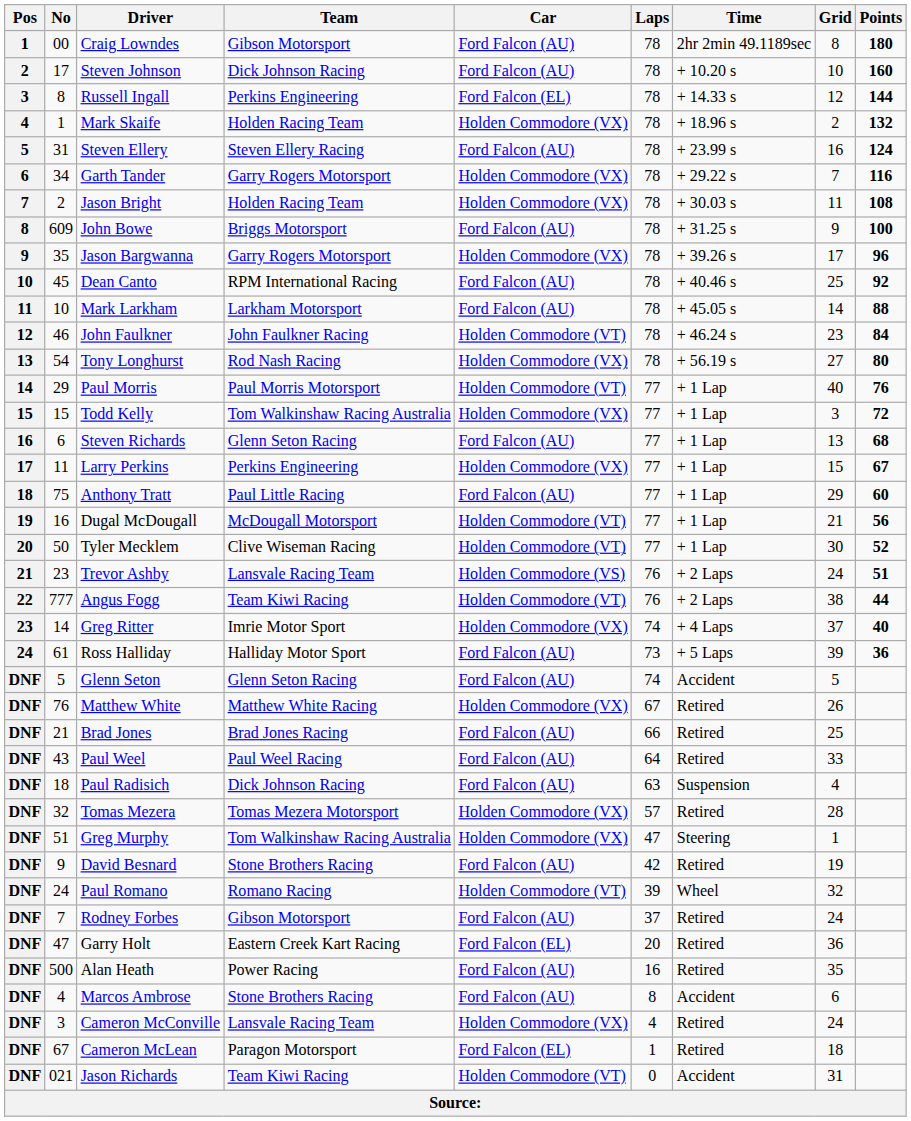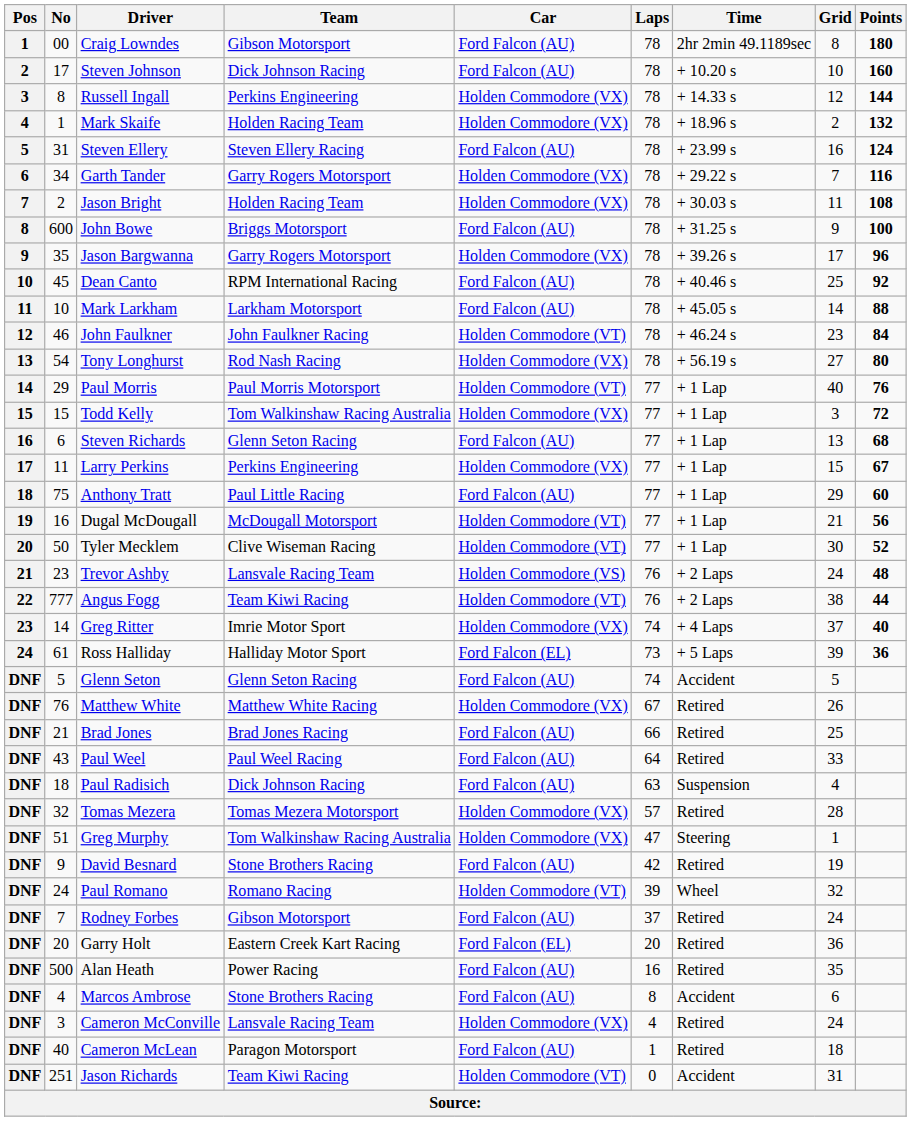 <table class="wikitable" style="font-size: 85%;">
 <tr>
 <th>Pos</th>
 <th>No</th>
 <th>Driver</th>
 <th>Team</th>
 <th>Car</th>
 <th>Laps</th>
 <th>Time</th>
 <th>Grid</th>
 <th>Points</th>
 </tr>
 <tr>
 <th>1</th>
 <td align=center>00</td>
 <td> <a href='#'>Craig Lowndes</a></td>
 <td><a href='#'>Gibson Motorsport</a></td>
 <td><a href='#'>Ford Falcon (AU)</a></td>
 <td align=center>78</td>
 <td>2hr 2min 49.1189sec</td>
 <td align=center>8</td>
 <td align=center><strong>180</strong></td>
 </tr>
 <tr>
 <th>2</th>
 <td align=center>17</td>
 <td> <a href='#'>Steven Johnson</a></td>
 <td><a href='#'>Dick Johnson Racing</a></td>
 <td><a href='#'>Ford Falcon (AU)</a></td>
 <td align=center>78</td>
 <td>+ 10.20 s</td>
 <td align=center>10</td>
 <td align=center><strong>160</strong></td>
 </tr>
 <tr>
 <th>3</th>
 <td align=center>8</td>
 <td> <a href='#'>Russell Ingall</a></td>
 <td><a href='#'>Perkins Engineering</a></td>
-<td><a href='#'>Ford Falcon (EL)</a></td>
+<td><a href='#'>Holden Commodore (VX)</a></td>
 <td align=center>78</td>
 <td>+ 14.33 s</td>
 <td align=center>12</td>
 <td align=center><strong>144</strong></td>
 </tr>
 <tr>
 <th>4</th>
 <td align=center>1</td>
 <td> <a href='#'>Mark Skaife</a></td>
 <td><a href='#'>Holden Racing Team</a></td>
 <td><a href='#'>Holden Commodore (VX)</a></td>
 <td align=center>78</td>
 <td>+ 18.96 s</td>
 <td align=center>2</td>
 <td align=center><strong>132</strong></td>
 </tr>
 <tr>
 <th>5</th>
 <td align=center>31</td>
 <td> <a href='#'>Steven Ellery</a></td>
 <td><a href='#'>Steven Ellery Racing</a></td>
 <td><a href='#'>Ford Falcon (AU)</a></td>
 <td align=center>78</td>
 <td>+ 23.99 s</td>
 <td align=center>16</td>
 <td align=center><strong>124</strong></td>
 </tr>
 <tr>
 <th>6</th>
 <td align=center>34</td>
 <td> <a href='#'>Garth Tander</a></td>
 <td><a href='#'>Garry Rogers Motorsport</a></td>
 <td><a href='#'>Holden Commodore (VX)</a></td>
 <td align=center>78</td>
 <td>+ 29.22 s</td>
 <td align=center>7</td>
 <td align=center><strong>116</strong></td>
 </tr>
 <tr>
 <th>7</th>
 <td align=center>2</td>
 <td> <a href='#'>Jason Bright</a></td>
 <td><a href='#'>Holden Racing Team</a></td>
 <td><a href='#'>Holden Commodore (VX)</a></td>
 <td align=center>78</td>
 <td>+ 30.03 s</td>
 <td align=center>11</td>
 <td align=center><strong>108</strong></td>
 </tr>
 <tr>
 <th>8</th>
-<td align=center>609</td>
+<td align=center>600</td>
 <td> <a href='#'>John Bowe</a></td>
 <td><a href='#'>Briggs Motorsport</a></td>
 <td><a href='#'>Ford Falcon (AU)</a></td>
 <td align=center>78</td>
 <td>+ 31.25 s</td>
 <td align=center>9</td>
 <td align=center><strong>100</strong></td>
 </tr>
 <tr>
 <th>9</th>
 <td align=center>35</td>
 <td> <a href='#'>Jason Bargwanna</a></td>
 <td><a href='#'>Garry Rogers Motorsport</a></td>
 <td><a href='#'>Holden Commodore (VX)</a></td>
 <td align=center>78</td>
 <td>+ 39.26 s</td>
 <td align=center>17</td>
 <td align=center><strong>96</strong></td>
 </tr>
 <tr>
 <th>10</th>
 <td align=center>45</td>
 <td> <a href='#'>Dean Canto</a></td>
 <td>RPM International Racing</td>
 <td><a href='#'>Ford Falcon (AU)</a></td>
 <td align=center>78</td>
 <td>+ 40.46 s</td>
 <td align=center>25</td>
 <td align=center><strong>92</strong></td>
 </tr>
 <tr>
 <th>11</th>
 <td align=center>10</td>
 <td> <a href='#'>Mark Larkham</a></td>
 <td><a href='#'>Larkham Motorsport</a></td>
 <td><a href='#'>Ford Falcon (AU)</a></td>
 <td align=center>78</td>
 <td>+ 45.05 s</td>
 <td align=center>14</td>
 <td align=center><strong>88</strong></td>
 </tr>
 <tr>
 <th>12</th>
 <td align=center>46</td>
 <td> <a href='#'>John Faulkner</a></td>
 <td><a href='#'>John Faulkner Racing</a></td>
 <td><a href='#'>Holden Commodore (VT)</a></td>
 <td align=center>78</td>
 <td>+ 46.24 s</td>
 <td align=center>23</td>
 <td align=center><strong>84</strong></td>
 </tr>
 <tr>
 <th>13</th>
 <td align=center>54</td>
 <td> <a href='#'>Tony Longhurst</a></td>
 <td><a href='#'>Rod Nash Racing</a></td>
 <td><a href='#'>Holden Commodore (VX)</a></td>
 <td align=center>78</td>
 <td>+ 56.19 s</td>
 <td align=center>27</td>
 <td align=center><strong>80</strong></td>
 </tr>
 <tr>
 <th>14</th>
 <td align=center>29</td>
 <td> <a href='#'>Paul Morris</a></td>
 <td><a href='#'>Paul Morris Motorsport</a></td>
 <td><a href='#'>Holden Commodore (VT)</a></td>
 <td align=center>77</td>
 <td>+ 1 Lap</td>
 <td align=center>40</td>
 <td align=center><strong>76</strong></td>
 </tr>
 <tr>
 <th>15</th>
 <td align=center>15</td>
 <td> <a href='#'>Todd Kelly</a></td>
 <td><a href='#'>Tom Walkinshaw Racing Australia</a></td>
 <td><a href='#'>Holden Commodore (VX)</a></td>
 <td align=center>77</td>
 <td>+ 1 Lap</td>
 <td align=center>3</td>
 <td align=center><strong>72</strong></td>
 </tr>
 <tr>
 <th>16</th>
 <td align=center>6</td>
 <td> <a href='#'>Steven Richards</a></td>
 <td><a href='#'>Glenn Seton Racing</a></td>
 <td><a href='#'>Ford Falcon (AU)</a></td>
 <td align=center>77</td>
 <td>+ 1 Lap</td>
 <td align=center>13</td>
 <td align=center><strong>68</strong></td>
 </tr>
 <tr>
 <th>17</th>
 <td align=center>11</td>
 <td> <a href='#'>Larry Perkins</a></td>
 <td><a href='#'>Perkins Engineering</a></td>
 <td><a href='#'>Holden Commodore (VX)</a></td>
 <td align=center>77</td>
 <td>+ 1 Lap</td>
 <td align=center>15</td>
 <td align=center><strong>67</strong></td>
 </tr>
 <tr>
 <th>18</th>
 <td align=center>75</td>
 <td> <a href='#'>Anthony Tratt</a></td>
 <td><a href='#'>Paul Little Racing</a></td>
 <td><a href='#'>Ford Falcon (AU)</a></td>
 <td align=center>77</td>
 <td>+ 1 Lap</td>
 <td align=center>29</td>
 <td align=center><strong>60</strong></td>
 </tr>
 <tr>
 <th>19</th>
 <td align=center>16</td>
 <td> Dugal McDougall</td>
 <td><a href='#'>McDougall Motorsport</a></td>
 <td><a href='#'>Holden Commodore (VT)</a></td>
 <td align=center>77</td>
 <td>+ 1 Lap</td>
 <td align=center>21</td>
 <td align=center><strong>56</strong></td>
 </tr>
 <tr>
 <th>20</th>
 <td align=center>50</td>
 <td> Tyler Mecklem</td>
 <td>Clive Wiseman Racing</td>
 <td><a href='#'>Holden Commodore (VT)</a></td>
 <td align=center>77</td>
 <td>+ 1 Lap</td>
 <td align=center>30</td>
 <td align=center><strong>52</strong></td>
 </tr>
 <tr>
 <th>21</th>
 <td align=center>23</td>
 <td> <a href='#'>Trevor Ashby</a></td>
 <td><a href='#'>Lansvale Racing Team</a></td>
 <td><a href='#'>Holden Commodore (VS)</a></td>
 <td align=center>76</td>
 <td>+ 2 Laps</td>
 <td align=center>24</td>
-<td align=center><strong>51</strong></td>
+<td align=center><strong>48</strong></td>
 </tr>
 <tr>
 <th>22</th>
 <td align=center>777</td>
 <td> <a href='#'>Angus Fogg</a></td>
 <td><a href='#'>Team Kiwi Racing</a></td>
 <td><a href='#'>Holden Commodore (VT)</a></td>
 <td align=center>76</td>
 <td>+ 2 Laps</td>
 <td align=center>38</td>
 <td align=center><strong>44</strong></td>
 </tr>
 <tr>
 <th>23</th>
 <td align=center>14</td>
 <td> <a href='#'>Greg Ritter</a></td>
 <td>Imrie Motor Sport</td>
 <td><a href='#'>Holden Commodore (VX)</a></td>
 <td align=center>74</td>
 <td>+ 4 Laps</td>
 <td align=center>37</td>
 <td align=center><strong>40</strong></td>
 </tr>
 <tr>
 <th>24</th>
 <td align=center>61</td>
 <td> Ross Halliday</td>
 <td>Halliday Motor Sport</td>
-<td><a href='#'>Ford Falcon (AU)</a></td>
+<td><a href='#'>Ford Falcon (EL)</a></td>
 <td align=center>73</td>
 <td>+ 5 Laps</td>
 <td align=center>39</td>
 <td align=center><strong>36</strong></td>
 </tr>
 <tr>
 <th>DNF</th>
 <td align=center>5</td>
 <td> <a href='#'>Glenn Seton</a></td>
 <td><a href='#'>Glenn Seton Racing</a></td>
 <td><a href='#'>Ford Falcon (AU)</a></td>
 <td align=center>74</td>
 <td>Accident</td>
 <td align=center>5</td>
 <td></td>
 </tr>
 <tr>
 <th>DNF</th>
 <td align=center>76</td>
 <td> <a href='#'>Matthew White</a></td>
 <td><a href='#'>Matthew White Racing</a></td>
 <td><a href='#'>Holden Commodore (VX)</a></td>
 <td align=center>67</td>
 <td>Retired</td>
 <td align=center>26</td>
 <td></td>
 </tr>
 <tr>
 <th>DNF</th>
 <td align=center>21</td>
 <td> <a href='#'>Brad Jones</a></td>
 <td><a href='#'>Brad Jones Racing</a></td>
 <td><a href='#'>Ford Falcon (AU)</a></td>
 <td align=center>66</td>
 <td>Retired</td>
 <td align=center>25</td>
 <td></td>
 </tr>
 <tr>
 <th>DNF</th>
 <td align=center>43</td>
 <td> <a href='#'>Paul Weel</a></td>
 <td><a href='#'>Paul Weel Racing</a></td>
 <td><a href='#'>Ford Falcon (AU)</a></td>
 <td align=center>64</td>
 <td>Retired</td>
 <td align=center>33</td>
 <td></td>
 </tr>
 <tr>
 <th>DNF</th>
 <td align=center>18</td>
 <td> <a href='#'>Paul Radisich</a></td>
 <td><a href='#'>Dick Johnson Racing</a></td>
 <td><a href='#'>Ford Falcon (AU)</a></td>
 <td align=center>63</td>
 <td>Suspension</td>
 <td align=center>4</td>
 <td></td>
 </tr>
 <tr>
 <th>DNF</th>
 <td align=center>32</td>
 <td> <a href='#'>Tomas Mezera</a></td>
 <td><a href='#'>Tomas Mezera Motorsport</a></td>
 <td><a href='#'>Holden Commodore (VX)</a></td>
 <td align=center>57</td>
 <td>Retired</td>
 <td align=center>28</td>
 <td></td>
 </tr>
 <tr>
 <th>DNF</th>
 <td align=center>51</td>
 <td> <a href='#'>Greg Murphy</a></td>
 <td><a href='#'>Tom Walkinshaw Racing Australia</a></td>
 <td><a href='#'>Holden Commodore (VX)</a></td>
 <td align=center>47</td>
 <td>Steering</td>
 <td align=center>1</td>
 <td></td>
 </tr>
 <tr>
 <th>DNF</th>
 <td align=center>9</td>
 <td> <a href='#'>David Besnard</a></td>
 <td><a href='#'>Stone Brothers Racing</a></td>
 <td><a href='#'>Ford Falcon (AU)</a></td>
 <td align=center>42</td>
 <td>Retired</td>
 <td align=center>19</td>
 <td></td>
 </tr>
 <tr>
 <th>DNF</th>
 <td align=center>24</td>
 <td> <a href='#'>Paul Romano</a></td>
 <td><a href='#'>Romano Racing</a></td>
 <td><a href='#'>Holden Commodore (VT)</a></td>
 <td align=center>39</td>
 <td>Wheel</td>
 <td align=center>32</td>
 <td></td>
 </tr>
 <tr>
 <th>DNF</th>
 <td align=center>7</td>
 <td> <a href='#'>Rodney Forbes</a></td>
 <td><a href='#'>Gibson Motorsport</a></td>
 <td><a href='#'>Ford Falcon (AU)</a></td>
 <td align=center>37</td>
 <td>Retired</td>
 <td align=center>24</td>
 <td></td>
 </tr>
 <tr>
 <th>DNF</th>
-<td align=center>47</td>
+<td align=center>20</td>
 <td> Garry Holt</td>
 <td>Eastern Creek Kart Racing</td>
 <td><a href='#'>Ford Falcon (EL)</a></td>
 <td align=center>20</td>
 <td>Retired</td>
 <td align=center>36</td>
 <td></td>
 </tr>
 <tr>
 <th>DNF</th>
 <td align=center>500</td>
 <td> Alan Heath</td>
 <td>Power Racing</td>
 <td><a href='#'>Ford Falcon (AU)</a></td>
 <td align=center>16</td>
 <td>Retired</td>
 <td align=center>35</td>
 <td></td>
 </tr>
 <tr>
 <th>DNF</th>
 <td align=center>4</td>
 <td> <a href='#'>Marcos Ambrose</a></td>
 <td><a href='#'>Stone Brothers Racing</a></td>
 <td><a href='#'>Ford Falcon (AU)</a></td>
 <td align=center>8</td>
 <td>Accident</td>
 <td align=center>6</td>
 <td></td>
 </tr>
 <tr>
 <th>DNF</th>
 <td align=center>3</td>
 <td> <a href='#'>Cameron McConville</a></td>
 <td><a href='#'>Lansvale Racing Team</a></td>
 <td><a href='#'>Holden Commodore (VX)</a></td>
 <td align=center>4</td>
 <td>Retired</td>
 <td align=center>24</td>
 <td></td>
 </tr>
 <tr>
 <th>DNF</th>
-<td align=center>67</td>
+<td align=center>40</td>
 <td> <a href='#'>Cameron McLean</a></td>
 <td>Paragon Motorsport</td>
-<td><a href='#'>Ford Falcon (EL)</a></td>
+<td><a href='#'>Ford Falcon (AU)</a></td>
 <td align=center>1</td>
 <td>Retired</td>
 <td align=center>18</td>
 <td></td>
 </tr>
 <tr>
 <th>DNF</th>
-<td align=center>021</td>
+<td align=center>251</td>
 <td> <a href='#'>Jason Richards</a></td>
 <td><a href='#'>Team Kiwi Racing</a></td>
 <td><a href='#'>Holden Commodore (VT)</a></td>
 <td align=center>0</td>
 <td>Accident</td>
 <td align=center>31</td>
 <td></td>
 </tr>
 <tr>
 <th colspan=9>Source:</th>
 </tr>
 </table>
